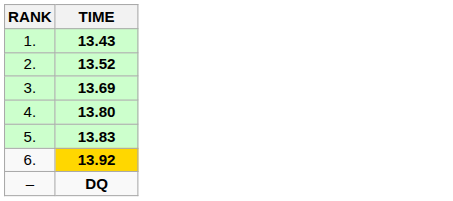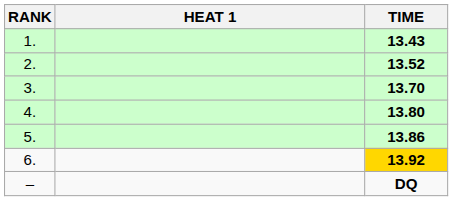 <table class="wikitable" style="border-collapse: collapse; font-size: 90%;">
 <tr>
 <th>RANK</th>
+<th style="width: 20em">HEAT 1</th>
 <th style="width: 5em">TIME</th>
 </tr>
 <tr style="background:#ccffcc;">
 <td align="center">1.</td>
+<td></td>
 <td align="center"><strong>13.43</strong></td>
 </tr>
 <tr style="background:#ccffcc;">
 <td align="center">2.</td>
+<td></td>
 <td align="center"><strong>13.52</strong></td>
 </tr>
 <tr style="background:#ccffcc;">
 <td align="center">3.</td>
-<td align="center"><strong>13.69</strong></td>
+<td></td>
+<td align="center"><strong>13.70</strong></td>
 </tr>
 <tr style="background:#ccffcc;">
 <td align="center">4.</td>
+<td></td>
 <td align="center"><strong>13.80</strong></td>
 </tr>
 <tr style="background:#ccffcc;">
 <td align="center">5.</td>
-<td align="center"><strong>13.83</strong></td>
+<td></td>
+<td align="center"><strong>13.86</strong></td>
 </tr>
 <tr>
 <td align="center">6.</td>
+<td></td>
 <td align="center" style="background: gold;"><strong>13.92</strong></td>
 </tr>
 <tr>
 <td align="center">–</td>
+<td></td>
 <td align="center"><strong>DQ</strong></td>
 </tr>
 </table>
